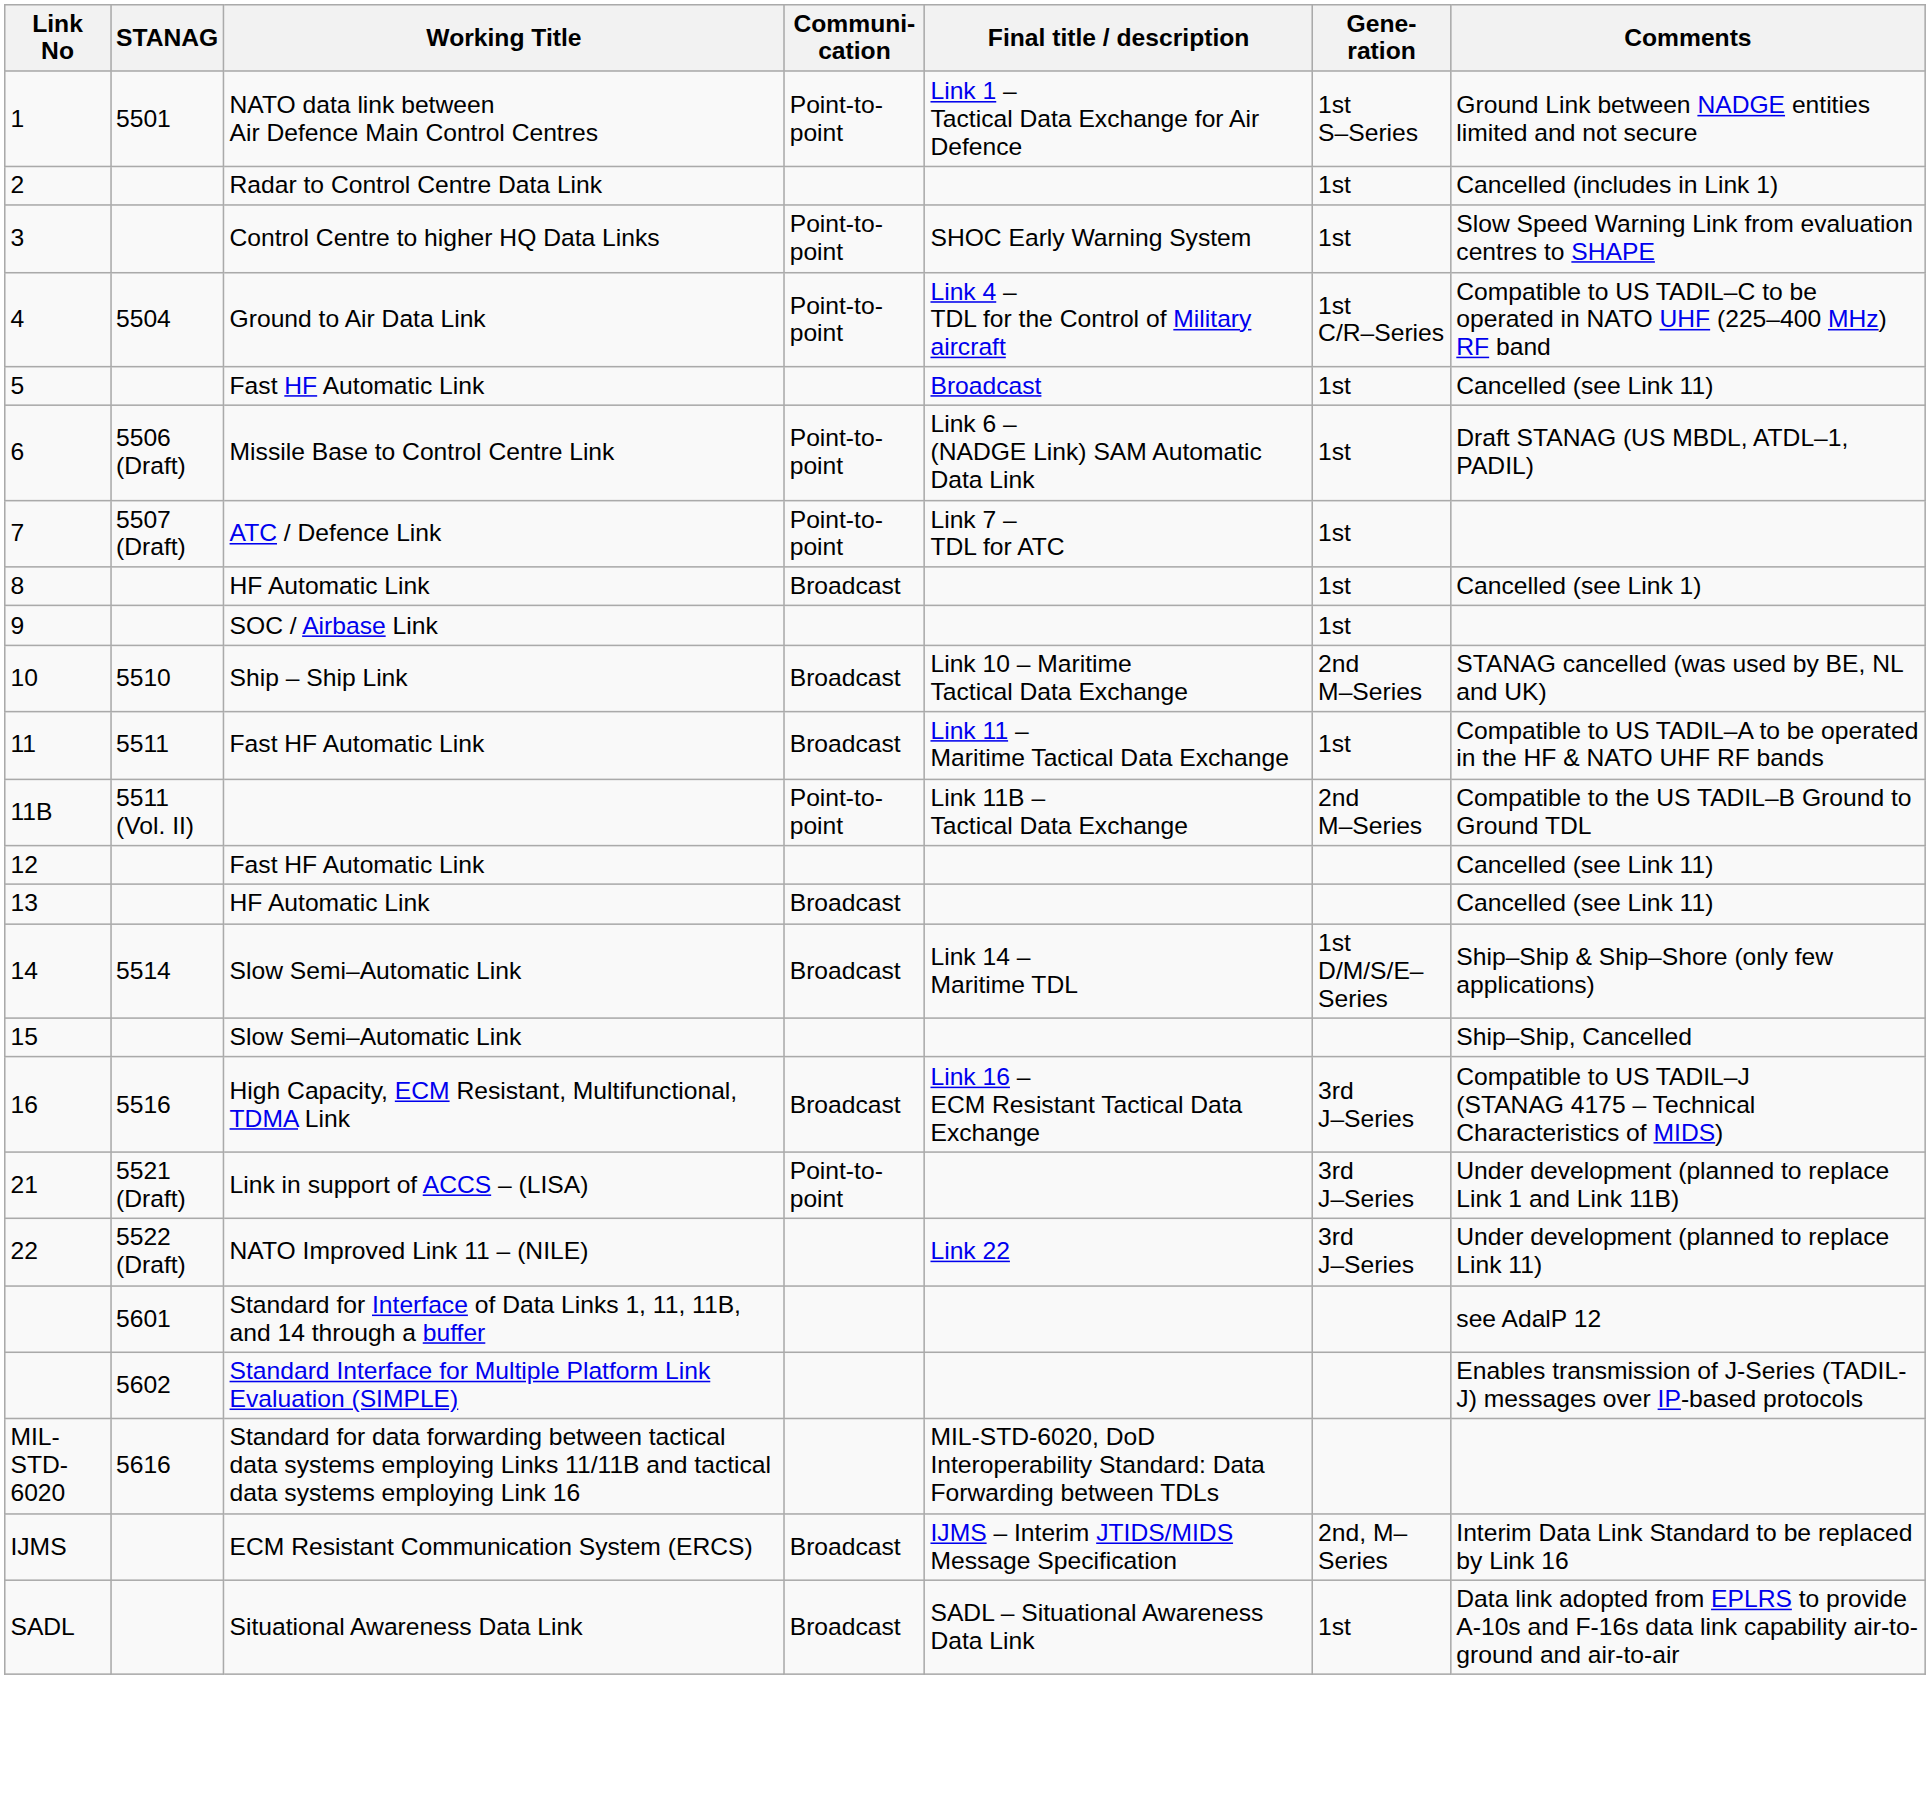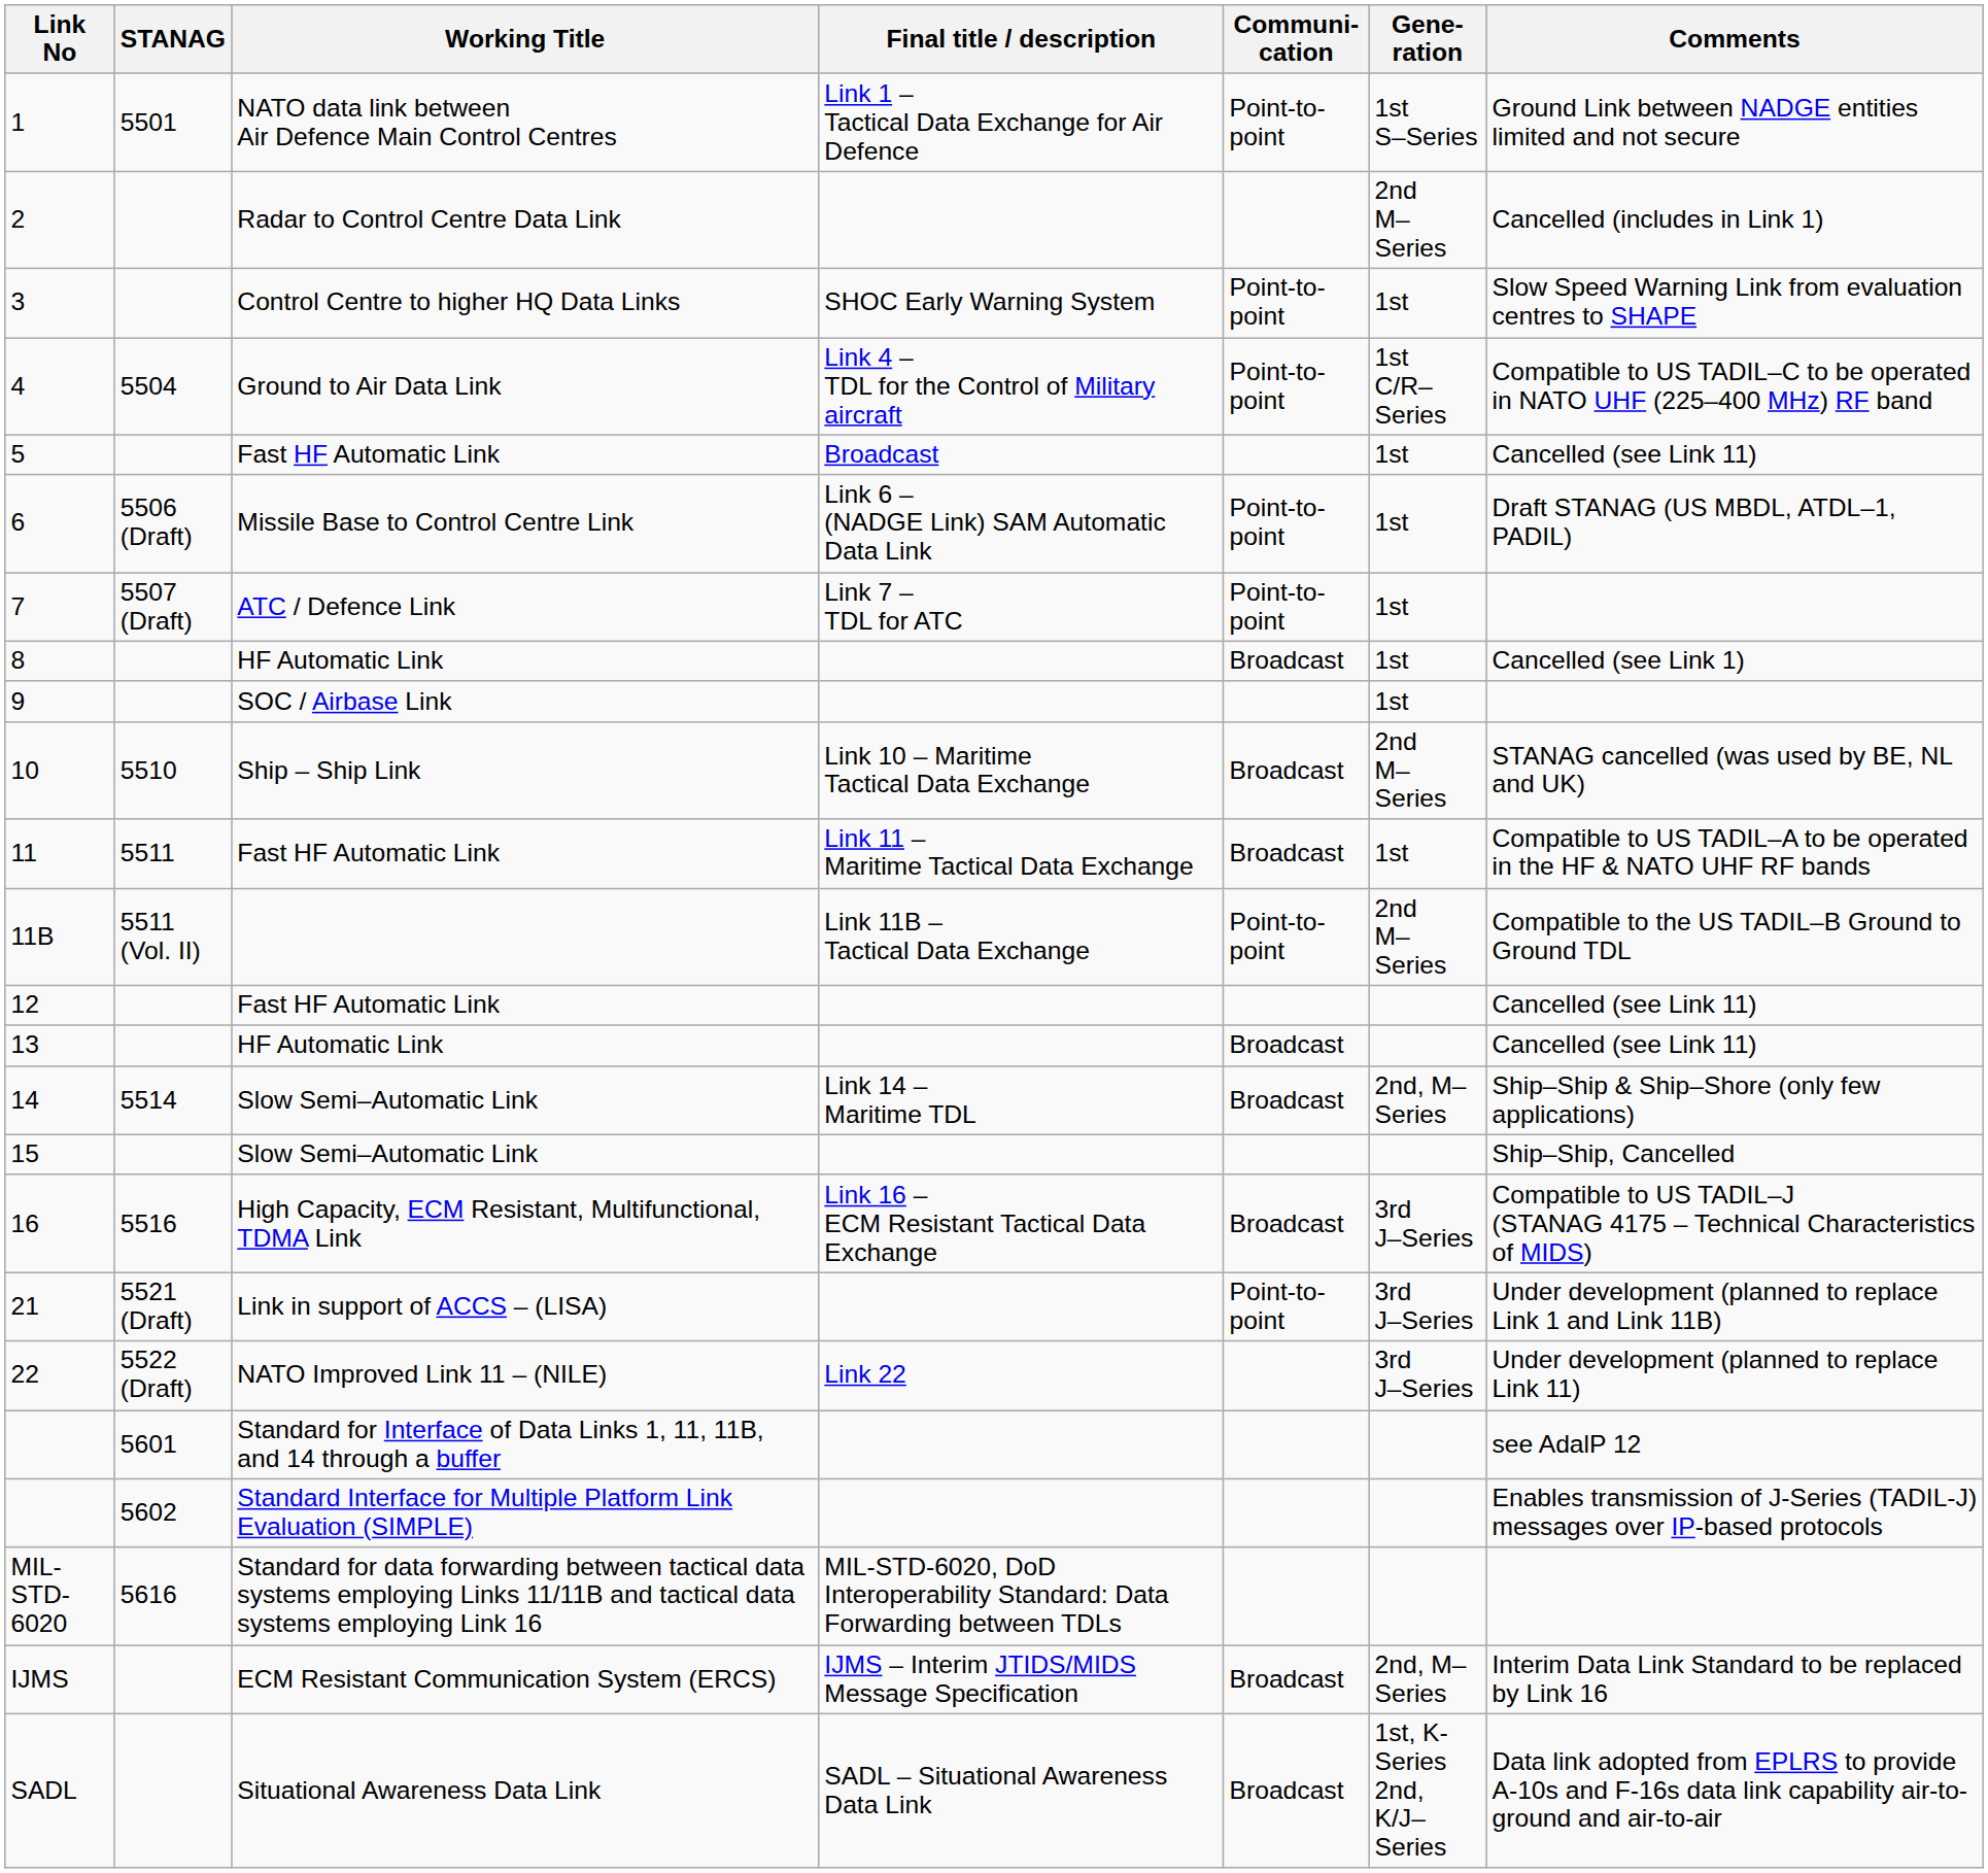 <table class="wikitable">
 <tr>
 <th>Link <br> No</th>
 <th>STANAG</th>
 <th>Working Title</th>
+<th>Final title / description</th>
 <th>Communi- <br>cation</th>
-<th>Final title / description</th>
 <th>Gene-<br>ration</th>
 <th>Comments</th>
 </tr>
 <tr>
 <td>1</td>
 <td>5501</td>
 <td>NATO data link between <br> Air Defence Main Control Centres</td>
+<td><a href='#'>Link 1</a> – <br> Tactical Data Exchange for Air Defence</td>
 <td>Point-to-point</td>
-<td><a href='#'>Link 1</a> – <br> Tactical Data Exchange for Air Defence</td>
 <td>1st <br>S–Series</td>
 <td>Ground Link between <a href='#'>NADGE</a> entities limited and not secure</td>
 </tr>
 <tr>
 <td>2</td>
 <td></td>
 <td>Radar to Control Centre Data Link</td>
 <td></td>
 <td></td>
-<td>1st</td>
+<td>2nd <br> M–Series</td>
 <td>Cancelled (includes in Link 1)</td>
 </tr>
 <tr>
 <td>3</td>
 <td></td>
 <td>Control Centre to higher HQ Data Links</td>
+<td>SHOC Early Warning System</td>
 <td>Point-to-point</td>
-<td>SHOC Early Warning System</td>
 <td>1st</td>
 <td>Slow Speed Warning Link from evaluation centres to <a href='#'>SHAPE</a></td>
 </tr>
 <tr>
 <td>4</td>
 <td>5504</td>
 <td>Ground to Air Data Link</td>
+<td><a href='#'>Link 4</a> – <br>TDL for the Control of <a href='#'>Military aircraft</a></td>
 <td>Point-to-point</td>
-<td><a href='#'>Link 4</a> – <br>TDL for the Control of <a href='#'>Military aircraft</a></td>
 <td>1st  <br> C/R–Series</td>
 <td>Compatible to US TADIL–C to be operated in NATO <a href='#'>UHF</a>  (225–400 <a href='#'>MHz</a>) <a href='#'>RF</a> band</td>
 </tr>
 <tr>
 <td>5</td>
 <td></td>
 <td>Fast <a href='#'>HF</a> Automatic Link</td>
+<td><a href='#'>Broadcast</a></td>
 <td></td>
-<td><a href='#'>Broadcast</a></td>
 <td>1st</td>
 <td>Cancelled (see Link 11)</td>
 </tr>
 <tr>
 <td>6</td>
 <td>5506 <br> (Draft)</td>
 <td>Missile Base to Control Centre Link</td>
+<td>Link 6 – <br> (NADGE Link) SAM Automatic Data Link</td>
 <td>Point-to-point</td>
-<td>Link 6 – <br> (NADGE Link) SAM Automatic Data Link</td>
 <td>1st</td>
 <td>Draft STANAG (US MBDL, ATDL–1, PADIL)</td>
 </tr>
 <tr>
 <td>7</td>
 <td>5507 <br> (Draft)</td>
 <td><a href='#'>ATC</a> / Defence Link</td>
+<td>Link 7 – <br>TDL for ATC</td>
 <td>Point-to-point</td>
-<td>Link 7 – <br>TDL for ATC</td>
 <td>1st</td>
 <td></td>
 </tr>
 <tr>
 <td>8</td>
 <td></td>
 <td>HF Automatic Link</td>
+<td></td>
 <td>Broadcast</td>
-<td></td>
 <td>1st</td>
 <td>Cancelled (see Link 1)</td>
 </tr>
 <tr>
 <td>9</td>
 <td></td>
 <td>SOC / <a href='#'>Airbase</a> Link</td>
 <td></td>
 <td></td>
 <td>1st</td>
 <td></td>
 </tr>
 <tr>
 <td>10</td>
 <td>5510</td>
 <td>Ship – Ship Link</td>
+<td>Link 10 – Maritime <br> Tactical Data Exchange</td>
 <td>Broadcast</td>
-<td>Link 10 – Maritime <br> Tactical Data Exchange</td>
 <td>2nd <br> M–Series</td>
 <td>STANAG cancelled (was used by BE, NL and UK)</td>
 </tr>
 <tr>
 <td>11</td>
 <td>5511</td>
 <td>Fast HF Automatic Link</td>
+<td><a href='#'>Link 11</a> – <br>Maritime Tactical Data Exchange</td>
 <td>Broadcast</td>
-<td><a href='#'>Link 11</a> – <br>Maritime Tactical Data Exchange</td>
 <td>1st</td>
 <td>Compatible to US TADIL–A to be operated in the HF & NATO UHF RF bands</td>
 </tr>
 <tr>
 <td>11B</td>
 <td>5511 <br> (Vol. II)</td>
 <td></td>
+<td>Link 11B – <br> Tactical Data Exchange</td>
 <td>Point-to-point</td>
-<td>Link 11B – <br> Tactical Data Exchange</td>
 <td>2nd <br> M–Series</td>
 <td>Compatible to the US TADIL–B Ground to Ground TDL</td>
 </tr>
 <tr>
 <td>12</td>
 <td></td>
 <td>Fast HF Automatic Link</td>
 <td></td>
 <td></td>
 <td></td>
 <td>Cancelled (see Link 11)</td>
 </tr>
 <tr>
 <td>13</td>
 <td></td>
 <td>HF Automatic Link</td>
+<td></td>
 <td>Broadcast</td>
-<td></td>
 <td></td>
 <td>Cancelled (see Link 11)</td>
 </tr>
 <tr>
 <td>14</td>
 <td>5514</td>
 <td>Slow Semi–Automatic Link</td>
+<td>Link 14 –<br>Maritime TDL</td>
 <td>Broadcast</td>
-<td>Link 14 –<br>Maritime TDL</td>
-<td>1st <br> D/M/S/E–Series</td>
+<td>2nd, M–Series</td>
 <td>Ship–Ship & Ship–Shore (only few applications)</td>
 </tr>
 <tr>
 <td>15</td>
 <td></td>
 <td>Slow Semi–Automatic Link</td>
 <td></td>
 <td></td>
 <td></td>
 <td>Ship–Ship, Cancelled</td>
 </tr>
 <tr>
 <td>16</td>
 <td>5516</td>
 <td>High Capacity, <a href='#'>ECM</a> Resistant, Multifunctional, <a href='#'>TDMA</a> Link</td>
+<td><a href='#'>Link 16</a> – <br>ECM Resistant Tactical Data Exchange</td>
 <td>Broadcast</td>
-<td><a href='#'>Link 16</a> – <br>ECM Resistant Tactical Data Exchange</td>
 <td>3rd <br> J–Series</td>
 <td>Compatible to US TADIL–J <br>(STANAG 4175 – Technical Characteristics of <a href='#'>MIDS</a>)</td>
 </tr>
 <tr>
 <td>21</td>
 <td>5521 <br> (Draft)</td>
 <td>Link in support of <a href='#'>ACCS</a> – (LISA)</td>
+<td></td>
 <td>Point-to-point</td>
-<td></td>
 <td>3rd <br> J–Series</td>
 <td>Under development (planned to replace Link 1 and Link 11B)</td>
 </tr>
 <tr>
 <td>22</td>
 <td>5522 <br> (Draft)</td>
 <td>NATO Improved Link 11 – (NILE)</td>
+<td><a href='#'>Link 22</a></td>
 <td></td>
-<td><a href='#'>Link 22</a></td>
 <td>3rd <br> J–Series</td>
 <td>Under development (planned to replace Link 11)</td>
 </tr>
 <tr>
 <td></td>
 <td>5601</td>
 <td>Standard for <a href='#'>Interface</a> of Data Links 1, 11, 11B, and 14 through a <a href='#'>buffer</a></td>
 <td></td>
 <td></td>
 <td></td>
 <td>see AdalP 12</td>
 </tr>
 <tr>
 <td></td>
 <td>5602</td>
 <td><a href='#'>Standard Interface for Multiple Platform Link Evaluation (SIMPLE)</a></td>
 <td></td>
 <td></td>
 <td></td>
 <td>Enables transmission of J-Series (TADIL-J) messages over <a href='#'>IP</a>-based protocols</td>
 </tr>
 <tr>
 <td>MIL-STD-6020</td>
 <td>5616</td>
 <td>Standard for data forwarding between tactical data systems employing Links 11/11B and tactical data systems employing Link 16</td>
+<td>MIL-STD-6020, DoD Interoperability Standard: Data Forwarding between TDLs</td>
 <td></td>
-<td>MIL-STD-6020, DoD Interoperability Standard: Data Forwarding between TDLs</td>
 <td></td>
 <td></td>
 </tr>
 <tr>
 <td>IJMS</td>
 <td></td>
 <td>ECM Resistant Communication System (ERCS)</td>
+<td><a href='#'>IJMS</a> – Interim <a href='#'>JTIDS/MIDS</a> Message Specification</td>
 <td>Broadcast</td>
-<td><a href='#'>IJMS</a> – Interim <a href='#'>JTIDS/MIDS</a> Message Specification</td>
 <td>2nd, M–Series</td>
 <td>Interim Data Link Standard to be replaced by Link 16</td>
 </tr>
 <tr>
 <td>SADL</td>
 <td></td>
 <td>Situational Awareness Data Link</td>
+<td>SADL – Situational Awareness Data Link</td>
 <td>Broadcast</td>
-<td>SADL – Situational Awareness Data Link</td>
-<td>1st</td>
+<td>1st, K-Series <br> 2nd, K/J–Series</td>
 <td>Data link adopted from <a href='#'>EPLRS</a> to provide A-10s and F-16s data link capability air-to-ground and air-to-air</td>
 </tr>
 </table>
